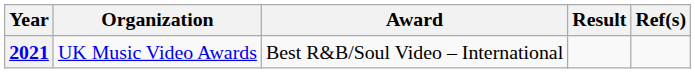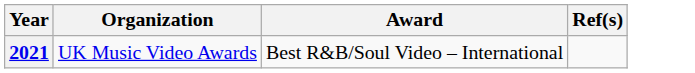 <table class="wikitable plainrowheaders">
 <tr align=center>
 <th scope="col">Year</th>
 <th scope="col">Organization</th>
 <th scope="col">Award</th>
-<th scope="col">Result</th>
 <th scope="col">Ref(s)</th>
 </tr>
 <tr>
 <th scope="row"><a href='#'>2021</a></th>
 <td><a href='#'>UK Music Video Awards</a></td>
 <td>Best R&B/Soul Video – International</td>
-<td></td>
 <td style="text-align:center;"></td>
 </tr>
 </table>
